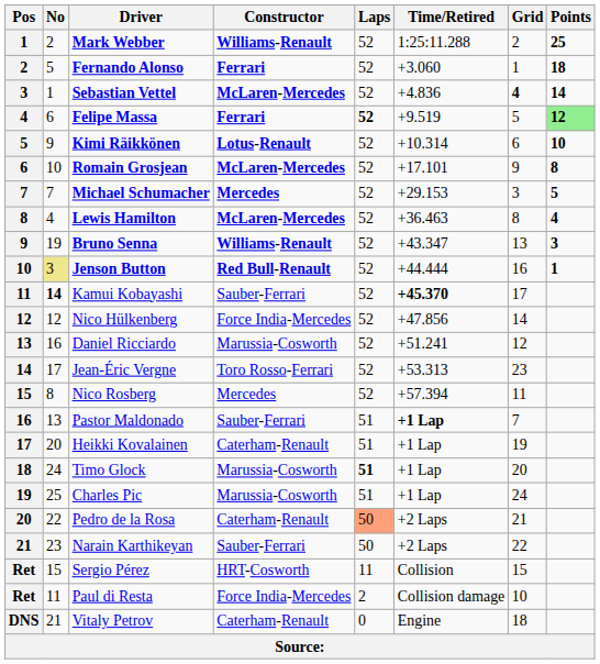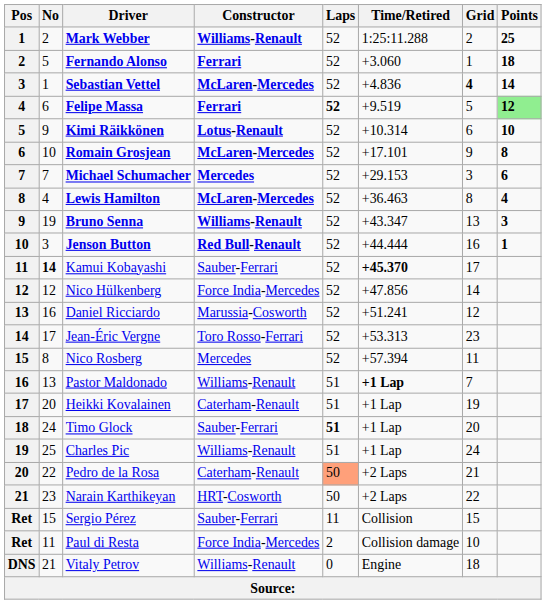 <table class="wikitable" style="font-size: 85%">
 <tr>
 <th>Pos</th>
 <th>No</th>
 <th>Driver</th>
 <th>Constructor</th>
 <th>Laps</th>
 <th>Time/Retired</th>
 <th>Grid</th>
 <th>Points</th>
 </tr>
 <tr>
 <th>1</th>
 <td>2</td>
 <td><strong> <a href='#'>Mark Webber</a></strong></td>
 <td><strong><a href='#'>Williams</a>-<a href='#'>Renault</a></strong></td>
 <td>52</td>
 <td>1:25:11.288</td>
 <td>2</td>
 <td><strong>25</strong></td>
 </tr>
 <tr>
 <th>2</th>
 <td>5</td>
 <td><strong> <a href='#'>Fernando Alonso</a></strong></td>
 <td><strong><a href='#'>Ferrari</a></strong></td>
 <td>52</td>
 <td>+3.060</td>
 <td>1</td>
 <td><strong>18</strong></td>
 </tr>
 <tr>
 <th>3</th>
 <td>1</td>
 <td><strong> <a href='#'>Sebastian Vettel</a></strong></td>
 <td><strong><a href='#'>McLaren</a>-<a href='#'>Mercedes</a></strong></td>
 <td>52</td>
 <td>+4.836</td>
 <td><strong>4</strong></td>
 <td><strong>14</strong></td>
 </tr>
 <tr>
 <th>4</th>
 <td>6</td>
 <td><strong> <a href='#'>Felipe Massa</a></strong></td>
 <td><strong><a href='#'>Ferrari</a></strong></td>
 <td><strong>52</strong></td>
 <td>+9.519</td>
 <td>5</td>
 <td style="background: lightgreen;"><strong>12</strong></td>
 </tr>
 <tr>
 <th>5</th>
 <td>9</td>
 <td><strong> <a href='#'>Kimi Räikkönen</a></strong></td>
 <td><strong><a href='#'>Lotus</a>-<a href='#'>Renault</a></strong></td>
 <td>52</td>
 <td>+10.314</td>
 <td>6</td>
 <td><strong>10</strong></td>
 </tr>
 <tr>
 <th>6</th>
 <td>10</td>
 <td><strong> <a href='#'>Romain Grosjean</a></strong></td>
 <td><strong><a href='#'>McLaren</a>-<a href='#'>Mercedes</a></strong></td>
 <td>52</td>
 <td>+17.101</td>
 <td>9</td>
 <td><strong>8</strong></td>
 </tr>
 <tr>
 <th>7</th>
 <td>7</td>
 <td><strong> <a href='#'>Michael Schumacher</a></strong></td>
 <td><strong><a href='#'>Mercedes</a></strong></td>
 <td>52</td>
 <td>+29.153</td>
 <td>3</td>
-<td><strong>5</strong></td>
+<td><strong>6</strong></td>
 </tr>
 <tr>
 <th>8</th>
 <td>4</td>
 <td><strong> <a href='#'>Lewis Hamilton</a></strong></td>
 <td><strong><a href='#'>McLaren</a>-<a href='#'>Mercedes</a></strong></td>
 <td>52</td>
 <td>+36.463</td>
 <td>8</td>
 <td><strong>4</strong></td>
 </tr>
 <tr>
 <th>9</th>
 <td>19</td>
 <td><strong> <a href='#'>Bruno Senna</a></strong></td>
 <td><strong><a href='#'>Williams</a>-<a href='#'>Renault</a></strong></td>
 <td>52</td>
 <td>+43.347</td>
 <td>13</td>
 <td><strong>3</strong></td>
 </tr>
 <tr>
 <th>10</th>
-<td style="background: khaki;">3</td>
+<td>3</td>
 <td><strong> <a href='#'>Jenson Button</a></strong></td>
 <td><strong><a href='#'>Red Bull</a>-<a href='#'>Renault</a></strong></td>
 <td>52</td>
 <td>+44.444</td>
 <td>16</td>
 <td><strong>1</strong></td>
 </tr>
 <tr>
 <th>11</th>
 <td><strong>14</strong></td>
 <td> <a href='#'>Kamui Kobayashi</a></td>
 <td><a href='#'>Sauber</a>-<a href='#'>Ferrari</a></td>
 <td>52</td>
 <td><strong>+45.370</strong></td>
 <td>17</td>
 <td></td>
 </tr>
 <tr>
 <th>12</th>
 <td>12</td>
 <td> <a href='#'>Nico Hülkenberg</a></td>
 <td><a href='#'>Force India</a>-<a href='#'>Mercedes</a></td>
 <td>52</td>
 <td>+47.856</td>
 <td>14</td>
 <td></td>
 </tr>
 <tr>
 <th>13</th>
 <td>16</td>
 <td> <a href='#'>Daniel Ricciardo</a></td>
 <td><a href='#'>Marussia</a>-<a href='#'>Cosworth</a></td>
 <td>52</td>
 <td>+51.241</td>
 <td>12</td>
 <td></td>
 </tr>
 <tr>
 <th>14</th>
 <td>17</td>
 <td> <a href='#'>Jean-Éric Vergne</a></td>
 <td><a href='#'>Toro Rosso</a>-<a href='#'>Ferrari</a></td>
 <td>52</td>
 <td>+53.313</td>
 <td>23</td>
 <td></td>
 </tr>
 <tr>
 <th>15</th>
 <td>8</td>
 <td> <a href='#'>Nico Rosberg</a></td>
 <td><a href='#'>Mercedes</a></td>
 <td>52</td>
 <td>+57.394</td>
 <td>11</td>
 <td></td>
 </tr>
 <tr>
 <th>16</th>
 <td>13</td>
 <td> <a href='#'>Pastor Maldonado</a></td>
-<td><a href='#'>Sauber</a>-<a href='#'>Ferrari</a></td>
+<td><a href='#'>Williams</a>-<a href='#'>Renault</a></td>
 <td>51</td>
 <td><strong>+1 Lap</strong></td>
 <td>7</td>
 <td></td>
 </tr>
 <tr>
 <th>17</th>
 <td>20</td>
 <td> <a href='#'>Heikki Kovalainen</a></td>
 <td><a href='#'>Caterham</a>-<a href='#'>Renault</a></td>
 <td>51</td>
 <td>+1 Lap</td>
 <td>19</td>
 <td></td>
 </tr>
 <tr>
 <th>18</th>
 <td>24</td>
 <td> <a href='#'>Timo Glock</a></td>
-<td><a href='#'>Marussia</a>-<a href='#'>Cosworth</a></td>
+<td><a href='#'>Sauber</a>-<a href='#'>Ferrari</a></td>
 <td><strong>51</strong></td>
 <td>+1 Lap</td>
 <td>20</td>
 <td></td>
 </tr>
 <tr>
 <th>19</th>
 <td>25</td>
 <td> <a href='#'>Charles Pic</a></td>
-<td><a href='#'>Marussia</a>-<a href='#'>Cosworth</a></td>
+<td><a href='#'>Williams</a>-<a href='#'>Renault</a></td>
 <td>51</td>
 <td>+1 Lap</td>
 <td>24</td>
 <td></td>
 </tr>
 <tr>
 <th>20</th>
 <td>22</td>
 <td> <a href='#'>Pedro de la Rosa</a></td>
 <td><a href='#'>Caterham</a>-<a href='#'>Renault</a></td>
 <td style="background: lightsalmon;">50</td>
 <td>+2 Laps</td>
 <td>21</td>
 <td></td>
 </tr>
 <tr>
 <th>21</th>
 <td>23</td>
 <td> <a href='#'>Narain Karthikeyan</a></td>
-<td><a href='#'>Sauber</a>-<a href='#'>Ferrari</a></td>
+<td><a href='#'>HRT</a>-<a href='#'>Cosworth</a></td>
 <td>50</td>
 <td>+2 Laps</td>
 <td>22</td>
 <td></td>
 </tr>
 <tr>
 <th>Ret</th>
 <td>15</td>
 <td> <a href='#'>Sergio Pérez</a></td>
-<td><a href='#'>HRT</a>-<a href='#'>Cosworth</a></td>
+<td><a href='#'>Sauber</a>-<a href='#'>Ferrari</a></td>
 <td>11</td>
 <td>Collision</td>
 <td>15</td>
 <td></td>
 </tr>
 <tr>
 <th>Ret</th>
 <td>11</td>
 <td> <a href='#'>Paul di Resta</a></td>
 <td><a href='#'>Force India</a>-<a href='#'>Mercedes</a></td>
 <td>2</td>
 <td>Collision damage</td>
 <td>10</td>
 <td></td>
 </tr>
 <tr>
 <th>DNS</th>
 <td>21</td>
 <td> <a href='#'>Vitaly Petrov</a></td>
-<td><a href='#'>Caterham</a>-<a href='#'>Renault</a></td>
+<td><a href='#'>Williams</a>-<a href='#'>Renault</a></td>
 <td>0</td>
 <td>Engine</td>
 <td>18</td>
 <td></td>
 </tr>
 <tr>
 <th colspan=8>Source:</th>
 </tr>
 </table>
